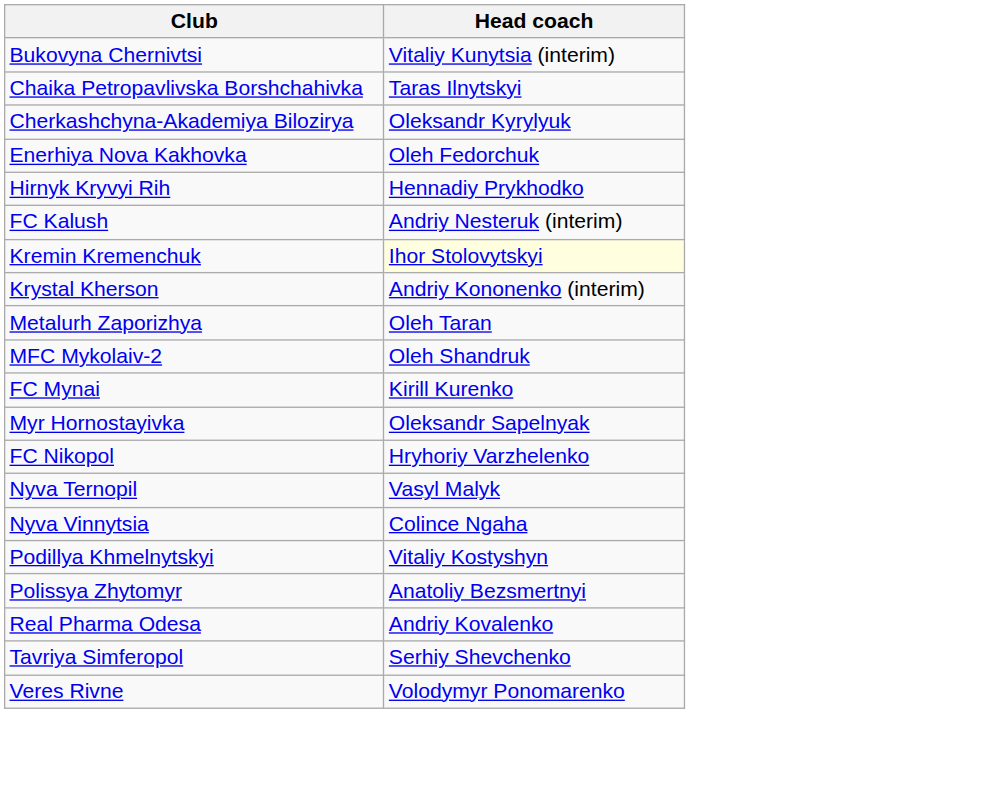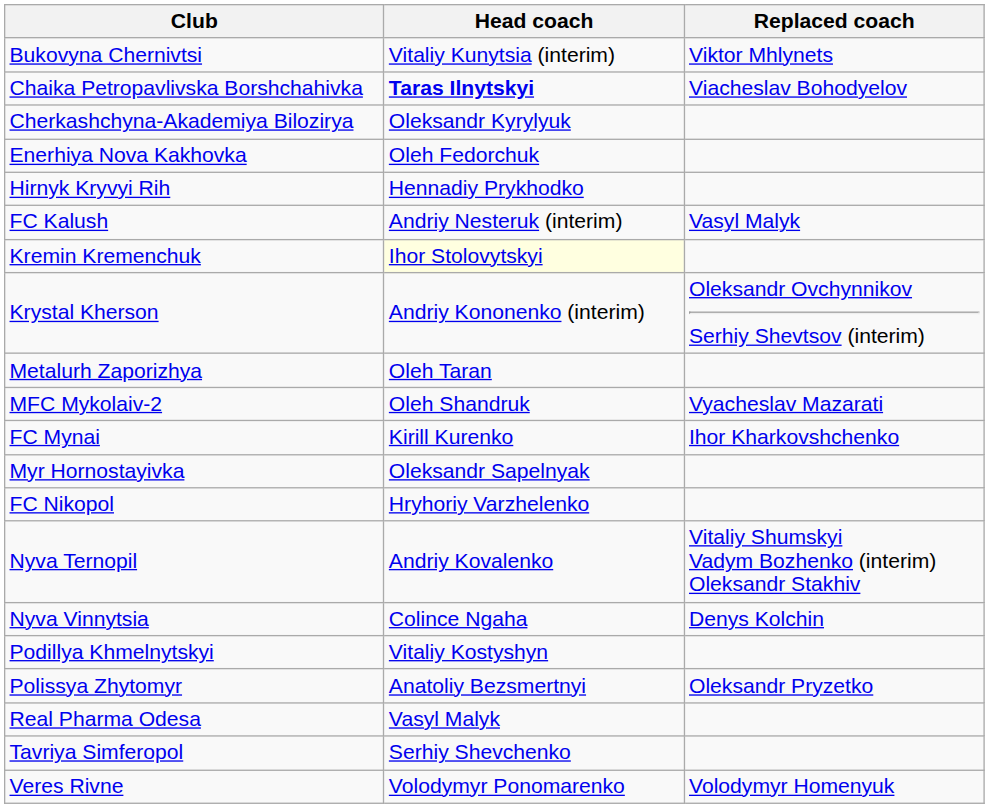 <table class="wikitable sortable">
 <tr>
 <th width="280">Club</th>
 <th width="220">Head coach</th>
+<th width="220">Replaced coach<br></th>
 </tr>
 <tr>
 <td><a href='#'>Bukovyna Chernivtsi</a></td>
 <td> <a href='#'>Vitaliy Kunytsia</a> (interim)</td>
+<td> <a href='#'>Viktor Mhlynets</a></td>
 </tr>
 <tr>
 <td><a href='#'>Chaika Petropavlivska Borshchahivka</a></td>
-<td> <a href='#'>Taras Ilnytskyi</a></td>
+<td><strong> <a href='#'>Taras Ilnytskyi</a></strong></td>
+<td> <a href='#'>Viacheslav Bohodyelov</a></td>
 </tr>
 <tr>
 <td><a href='#'>Cherkashchyna-Akademiya Bilozirya</a></td>
 <td> <a href='#'>Oleksandr Kyrylyuk</a></td>
+<td></td>
 </tr>
 <tr>
 <td><a href='#'>Enerhiya Nova Kakhovka</a></td>
 <td> <a href='#'>Oleh Fedorchuk</a></td>
+<td></td>
 </tr>
 <tr>
 <td><a href='#'>Hirnyk Kryvyi Rih</a></td>
 <td> <a href='#'>Hennadiy Prykhodko</a></td>
+<td></td>
 </tr>
 <tr>
 <td><a href='#'>FC Kalush</a></td>
 <td> <a href='#'>Andriy Nesteruk</a> (interim)</td>
+<td> <a href='#'>Vasyl Malyk</a></td>
 </tr>
 <tr>
 <td><a href='#'>Kremin Kremenchuk</a></td>
 <td style="background: lightyellow;"> <a href='#'>Ihor Stolovytskyi</a></td>
+<td></td>
 </tr>
 <tr>
 <td><a href='#'>Krystal Kherson</a></td>
 <td> <a href='#'>Andriy Kononenko</a> (interim)</td>
+<td> <a href='#'>Oleksandr Ovchynnikov</a><hr> <a href='#'>Serhiy Shevtsov</a> (interim)</td>
 </tr>
 <tr>
 <td><a href='#'>Metalurh Zaporizhya</a></td>
 <td> <a href='#'>Oleh Taran</a></td>
+<td></td>
 </tr>
 <tr>
 <td><a href='#'>MFC Mykolaiv-2</a></td>
 <td> <a href='#'>Oleh Shandruk</a></td>
+<td> <a href='#'>Vyacheslav Mazarati</a></td>
 </tr>
 <tr>
 <td><a href='#'>FC Mynai</a></td>
 <td> <a href='#'>Kirill Kurenko</a></td>
+<td> <a href='#'>Ihor Kharkovshchenko</a></td>
 </tr>
 <tr>
 <td><a href='#'>Myr Hornostayivka</a></td>
 <td> <a href='#'>Oleksandr Sapelnyak</a></td>
+<td></td>
 </tr>
 <tr>
 <td><a href='#'>FC Nikopol</a></td>
 <td> <a href='#'>Hryhoriy Varzhelenko</a></td>
+<td></td>
 </tr>
 <tr>
 <td><a href='#'>Nyva Ternopil</a></td>
-<td> <a href='#'>Vasyl Malyk</a></td>
+<td> <a href='#'>Andriy Kovalenko</a></td>
+<td> <a href='#'>Vitaliy Shumskyi</a><br> <a href='#'>Vadym Bozhenko</a> (interim)<br> <a href='#'>Oleksandr Stakhiv</a></td>
 </tr>
 <tr>
 <td><a href='#'>Nyva Vinnytsia</a></td>
 <td> <a href='#'>Colince Ngaha</a></td>
+<td> <a href='#'>Denys Kolchin</a></td>
 </tr>
 <tr>
 <td><a href='#'>Podillya Khmelnytskyi</a></td>
 <td> <a href='#'>Vitaliy Kostyshyn</a></td>
+<td></td>
 </tr>
 <tr>
 <td><a href='#'>Polissya Zhytomyr</a></td>
 <td> <a href='#'>Anatoliy Bezsmertnyi</a></td>
+<td> <a href='#'>Oleksandr Pryzetko</a></td>
 </tr>
 <tr>
 <td><a href='#'>Real Pharma Odesa</a></td>
-<td> <a href='#'>Andriy Kovalenko</a></td>
+<td> <a href='#'>Vasyl Malyk</a></td>
+<td></td>
 </tr>
 <tr>
 <td><a href='#'>Tavriya Simferopol</a></td>
 <td> <a href='#'>Serhiy Shevchenko</a></td>
+<td></td>
 </tr>
 <tr>
 <td><a href='#'>Veres Rivne</a></td>
 <td> <a href='#'>Volodymyr Ponomarenko</a></td>
+<td> <a href='#'>Volodymyr Homenyuk</a></td>
 </tr>
 </table>
